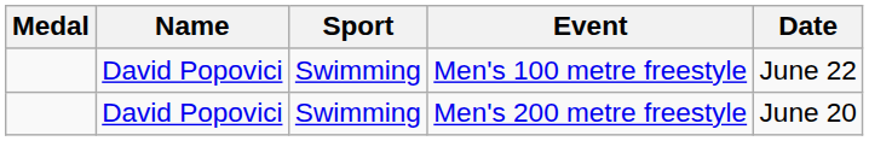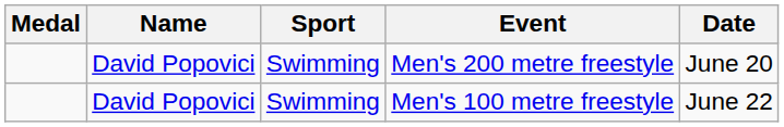 <table class="wikitable sortable">
 <tr>
 <th>Medal</th>
 <th>Name</th>
 <th>Sport</th>
 <th>Event</th>
 <th>Date</th>
 </tr>
 <tr>
 <td></td>
 <td><a href='#'>David Popovici</a></td>
 <td><a href='#'>Swimming</a></td>
-<td><a href='#'>Men's 100 metre freestyle</a></td>
-<td>June 22</td>
+<td><a href='#'>Men's 200 metre freestyle</a></td>
+<td>June 20</td>
 </tr>
 <tr>
 <td></td>
 <td><a href='#'>David Popovici</a></td>
 <td><a href='#'>Swimming</a></td>
-<td><a href='#'>Men's 200 metre freestyle</a></td>
-<td>June 20</td>
+<td><a href='#'>Men's 100 metre freestyle</a></td>
+<td>June 22</td>
 </tr>
 </table>
